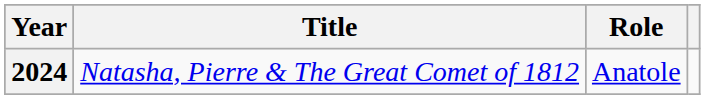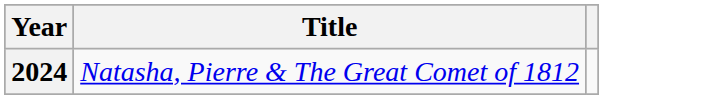 <table class="wikitable plainrowheaders" style="text-align:center;">
 <tr>
 <th scope="col">Year</th>
 <th scope="col">Title</th>
-<th scope="col">Role</th>
 <th scope="col" class="unsortable"></th>
 </tr>
 <tr>
 <th scope="row">2024</th>
 <td><em><a href='#'>Natasha, Pierre & The Great Comet of 1812</a></em></td>
-<td><a href='#'>Anatole</a></td>
 <td></td>
 </tr>
 </table>
